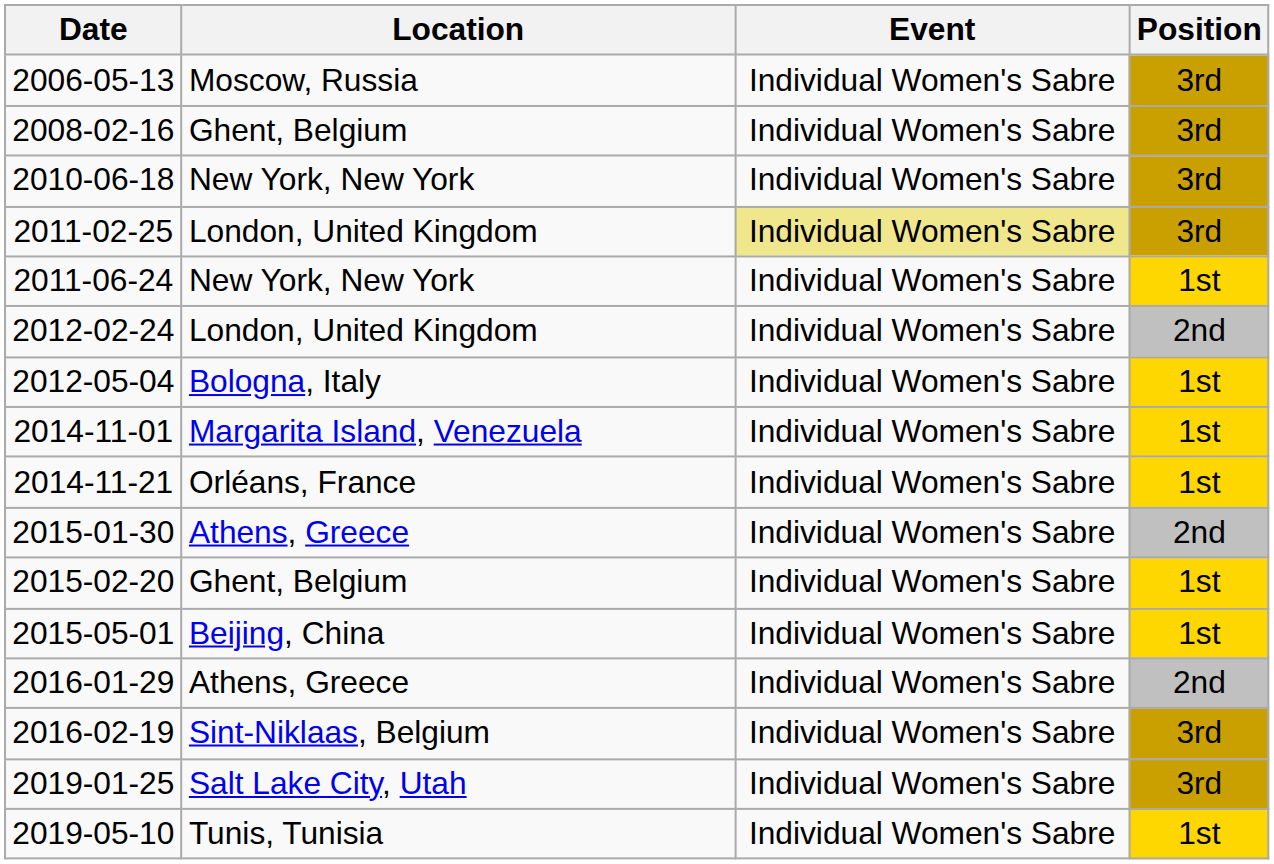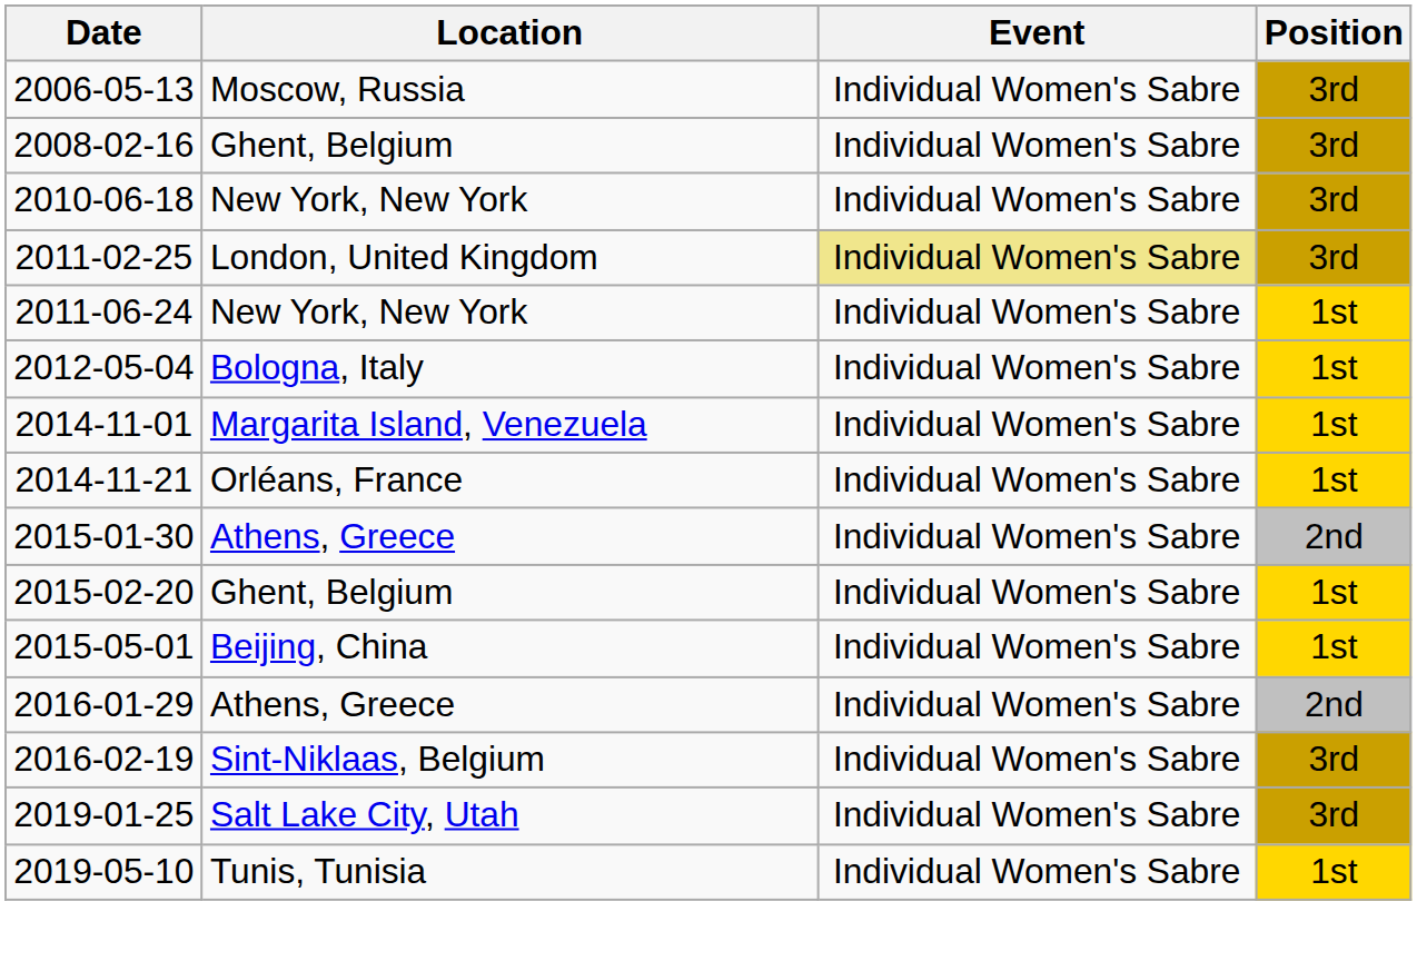 <table class="wikitable" style="text-align:center;">
 <tr>
 <th>Date</th>
 <th style="width:17em">Location</th>
 <th style="width:12em">Event</th>
 <th>Position</th>
 </tr>
 <tr>
 <td>2006-05-13</td>
 <td rowspan="1" align="left"> Moscow, Russia</td>
 <td>Individual Women's Sabre</td>
 <td bgcolor="caramel">3rd</td>
 </tr>
 <tr>
 <td>2008-02-16</td>
 <td rowspan="1" align="left"> Ghent, Belgium</td>
 <td>Individual Women's Sabre</td>
 <td bgcolor="caramel">3rd</td>
 </tr>
 <tr>
 <td>2010-06-18</td>
 <td rowspan="1" align="left"> New York, New York</td>
 <td>Individual Women's Sabre</td>
 <td bgcolor="caramel">3rd</td>
 </tr>
 <tr>
 <td>2011-02-25</td>
 <td rowspan="1" align="left"> London, United Kingdom</td>
 <td style="background: khaki;">Individual Women's Sabre</td>
 <td bgcolor="caramel">3rd</td>
 </tr>
 <tr>
 <td>2011-06-24</td>
 <td rowspan="1" align="left"> New York, New York</td>
 <td>Individual Women's Sabre</td>
 <td bgcolor="gold">1st</td>
-</tr>
-<tr>
-<td>2012-02-24</td>
-<td rowspan="1" align="left"> London, United Kingdom</td>
-<td>Individual Women's Sabre</td>
-<td bgcolor="silver">2nd</td>
 </tr>
 <tr>
 <td>2012-05-04</td>
 <td rowspan="1" align="left"> <a href='#'>Bologna</a>, Italy</td>
 <td>Individual Women's Sabre</td>
 <td bgcolor="gold">1st</td>
 </tr>
 <tr>
 <td>2014-11-01</td>
 <td rowspan="1" align="left"> <a href='#'>Margarita Island</a>, <a href='#'>Venezuela</a></td>
 <td>Individual Women's Sabre</td>
 <td bgcolor="gold">1st</td>
 </tr>
 <tr>
 <td>2014-11-21</td>
 <td rowspan="1" align="left"> Orléans, France</td>
 <td>Individual Women's Sabre</td>
 <td bgcolor="gold">1st</td>
 </tr>
 <tr>
 <td>2015-01-30</td>
 <td rowspan="1" align="left"> <a href='#'>Athens</a>, <a href='#'>Greece</a></td>
 <td>Individual Women's Sabre</td>
 <td bgcolor="silver">2nd</td>
 </tr>
 <tr>
 <td>2015-02-20</td>
 <td rowspan="1" align="left"> Ghent, Belgium</td>
 <td>Individual Women's Sabre</td>
 <td bgcolor="gold">1st</td>
 </tr>
 <tr>
 <td>2015-05-01</td>
 <td rowspan="1" align="left"> <a href='#'>Beijing</a>, China</td>
 <td>Individual Women's Sabre</td>
 <td bgcolor="gold">1st</td>
 </tr>
 <tr>
 <td>2016-01-29</td>
 <td rowspan="1" align="left"> Athens, Greece</td>
 <td>Individual Women's Sabre</td>
 <td bgcolor="silver">2nd</td>
 </tr>
 <tr>
 <td>2016-02-19</td>
 <td rowspan="1" align="left"> <a href='#'>Sint-Niklaas</a>, Belgium</td>
 <td>Individual Women's Sabre</td>
 <td bgcolor="caramel">3rd</td>
 </tr>
 <tr>
 <td>2019-01-25</td>
 <td rowspan="1" align="left"> <a href='#'>Salt Lake City</a>, <a href='#'>Utah</a></td>
 <td>Individual Women's Sabre</td>
 <td bgcolor="caramel">3rd</td>
 </tr>
 <tr>
 <td>2019-05-10</td>
 <td rowspan="1" align="left"> Tunis, Tunisia</td>
 <td>Individual Women's Sabre</td>
 <td bgcolor="gold">1st</td>
 </tr>
 </table>
